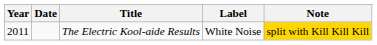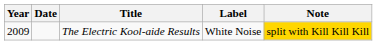 <table class="wikitable">
 <tr>
 <th>Year</th>
 <th>Date</th>
 <th>Title</th>
 <th>Label</th>
 <th>Note</th>
 </tr>
 <tr>
-<td>2011</td>
+<td>2009</td>
 <td></td>
 <td><em>The Electric Kool-aide Results</em></td>
 <td>White Noise</td>
 <td style="background: gold;">split with Kill Kill Kill</td>
 </tr>
 </table>
